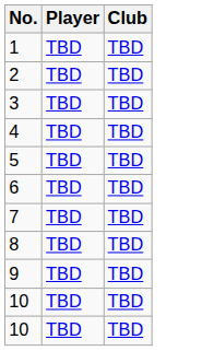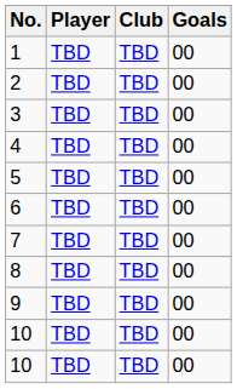 <table class="wikitable">
 <tr>
 <th>No.</th>
 <th>Player</th>
 <th>Club</th>
+<th>Goals</th>
 </tr>
 <tr>
 <td>1</td>
 <td> <a href='#'>TBD</a></td>
 <td><a href='#'>TBD</a></td>
+<td>00</td>
 </tr>
 <tr>
 <td>2</td>
 <td> <a href='#'>TBD</a></td>
 <td><a href='#'>TBD</a></td>
+<td>00</td>
 </tr>
 <tr>
 <td>3</td>
 <td> <a href='#'>TBD</a></td>
 <td><a href='#'>TBD</a></td>
+<td>00</td>
 </tr>
 <tr>
 <td>4</td>
 <td> <a href='#'>TBD</a></td>
 <td><a href='#'>TBD</a></td>
+<td>00</td>
 </tr>
 <tr>
 <td>5</td>
 <td> <a href='#'>TBD</a></td>
 <td><a href='#'>TBD</a></td>
+<td>00</td>
 </tr>
 <tr>
 <td>6</td>
 <td> <a href='#'>TBD</a></td>
 <td><a href='#'>TBD</a></td>
+<td>00</td>
 </tr>
 <tr>
 <td>7</td>
 <td> <a href='#'>TBD</a></td>
 <td><a href='#'>TBD</a></td>
+<td>00</td>
 </tr>
 <tr>
 <td>8</td>
 <td> <a href='#'>TBD</a></td>
 <td><a href='#'>TBD</a></td>
+<td>00</td>
 </tr>
 <tr>
 <td>9</td>
 <td> <a href='#'>TBD</a></td>
 <td><a href='#'>TBD</a></td>
+<td>00</td>
 </tr>
 <tr>
 <td>10</td>
 <td> <a href='#'>TBD</a></td>
 <td><a href='#'>TBD</a></td>
+<td>00</td>
 </tr>
 <tr>
 <td>10</td>
 <td> <a href='#'>TBD</a></td>
 <td><a href='#'>TBD</a></td>
+<td>00</td>
 </tr>
 </table>
